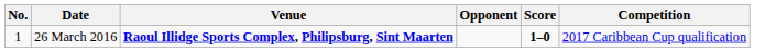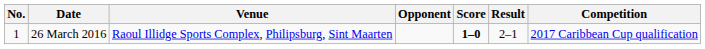 <table class="wikitable sortable">
 <tr>
 <th scope="col">No.</th>
 <th scope="col">Date</th>
 <th scope="col">Venue</th>
 <th scope="col">Opponent</th>
 <th scope="col">Score</th>
+<th scope="col">Result</th>
 <th scope="col">Competition</th>
 </tr>
 <tr>
 <td style="text-align:center">1</td>
 <td>26 March 2016</td>
-<td><strong><a href='#'>Raoul Illidge Sports Complex</a>, <a href='#'>Philipsburg</a>, <a href='#'>Sint Maarten</a></strong></td>
+<td><a href='#'>Raoul Illidge Sports Complex</a>, <a href='#'>Philipsburg</a>, <a href='#'>Sint Maarten</a></td>
 <td></td>
 <td style="text-align:center"><strong>1–0</strong></td>
+<td style="text-align:center">2–1</td>
 <td><a href='#'>2017 Caribbean Cup qualification</a></td>
 </tr>
 </table>
